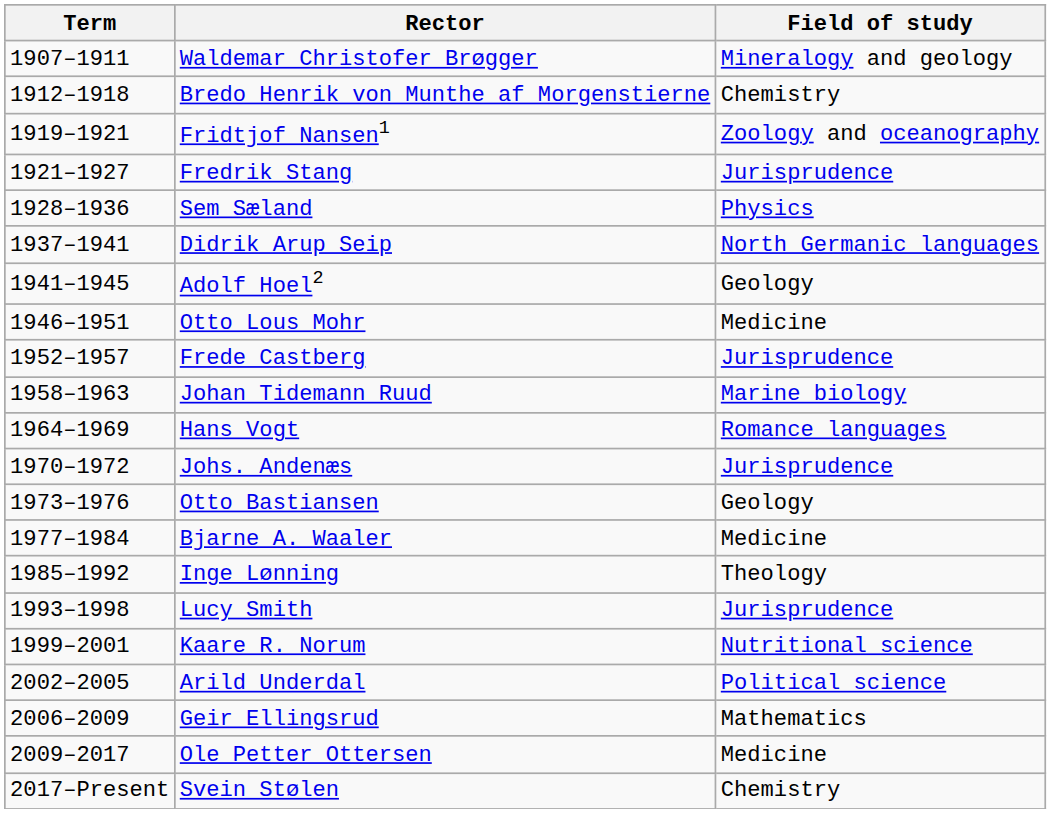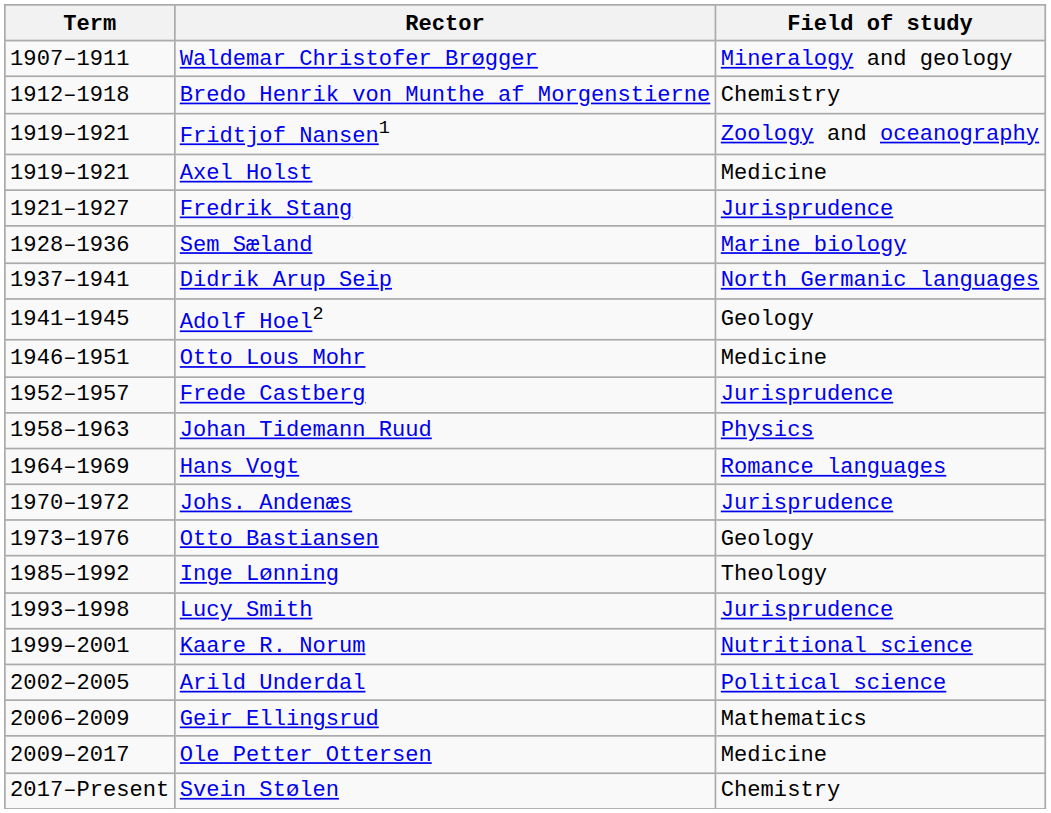 <table class="wikitable">
 <tr>
 <th>Term</th>
 <th>Rector</th>
 <th>Field of study</th>
 </tr>
 <tr>
 <td>1907–1911</td>
 <td><a href='#'>Waldemar Christofer Brøgger</a></td>
 <td><a href='#'>Mineralogy</a> and geology</td>
 </tr>
 <tr>
 <td>1912–1918</td>
 <td><a href='#'>Bredo Henrik von Munthe af Morgenstierne</a></td>
 <td>Chemistry</td>
 </tr>
 <tr>
 <td>1919–1921</td>
 <td><a href='#'>Fridtjof Nansen</a><sup>1</sup></td>
 <td><a href='#'>Zoology</a> and <a href='#'>oceanography</a></td>
 </tr>
 <tr>
+<td>1919–1921</td>
+<td><a href='#'>Axel Holst</a></td>
+<td>Medicine</td>
+</tr>
+<tr>
 <td>1921–1927</td>
 <td><a href='#'>Fredrik Stang</a></td>
 <td><a href='#'>Jurisprudence</a></td>
 </tr>
 <tr>
 <td>1928–1936</td>
 <td><a href='#'>Sem Sæland</a></td>
-<td><a href='#'>Physics</a></td>
+<td><a href='#'>Marine biology</a></td>
 </tr>
 <tr>
 <td>1937–1941</td>
 <td><a href='#'>Didrik Arup Seip</a></td>
 <td><a href='#'>North Germanic languages</a></td>
 </tr>
 <tr>
 <td>1941–1945</td>
 <td><a href='#'>Adolf Hoel</a><sup>2</sup></td>
 <td>Geology</td>
 </tr>
 <tr>
 <td>1946–1951</td>
 <td><a href='#'>Otto Lous Mohr</a></td>
 <td>Medicine</td>
 </tr>
 <tr>
 <td>1952–1957</td>
 <td><a href='#'>Frede Castberg</a></td>
 <td><a href='#'>Jurisprudence</a></td>
 </tr>
 <tr>
 <td>1958–1963</td>
 <td><a href='#'>Johan Tidemann Ruud</a></td>
-<td><a href='#'>Marine biology</a></td>
+<td><a href='#'>Physics</a></td>
 </tr>
 <tr>
 <td>1964–1969</td>
 <td><a href='#'>Hans Vogt</a></td>
 <td><a href='#'>Romance languages</a></td>
 </tr>
 <tr>
 <td>1970–1972</td>
 <td><a href='#'>Johs. Andenæs</a></td>
 <td><a href='#'>Jurisprudence</a></td>
 </tr>
 <tr>
 <td>1973–1976</td>
 <td><a href='#'>Otto Bastiansen</a></td>
 <td>Geology</td>
-</tr>
-<tr>
-<td>1977–1984</td>
-<td><a href='#'>Bjarne A. Waaler</a></td>
-<td>Medicine</td>
 </tr>
 <tr>
 <td>1985–1992</td>
 <td><a href='#'>Inge Lønning</a></td>
 <td>Theology</td>
 </tr>
 <tr>
 <td>1993–1998</td>
 <td><a href='#'>Lucy Smith</a></td>
 <td><a href='#'>Jurisprudence</a></td>
 </tr>
 <tr>
 <td>1999–2001</td>
 <td><a href='#'>Kaare R. Norum</a></td>
 <td><a href='#'>Nutritional science</a></td>
 </tr>
 <tr>
 <td>2002–2005</td>
 <td><a href='#'>Arild Underdal</a></td>
 <td><a href='#'>Political science</a></td>
 </tr>
 <tr>
 <td>2006–2009</td>
 <td><a href='#'>Geir Ellingsrud</a></td>
 <td>Mathematics</td>
 </tr>
 <tr>
 <td>2009–2017</td>
 <td><a href='#'>Ole Petter Ottersen</a></td>
 <td>Medicine</td>
 </tr>
 <tr>
 <td>2017–Present</td>
 <td><a href='#'>Svein Stølen</a></td>
 <td>Chemistry</td>
 </tr>
 </table>
